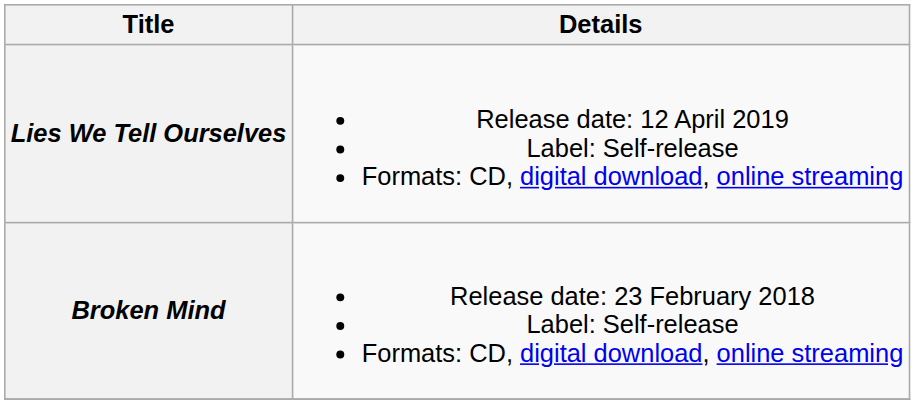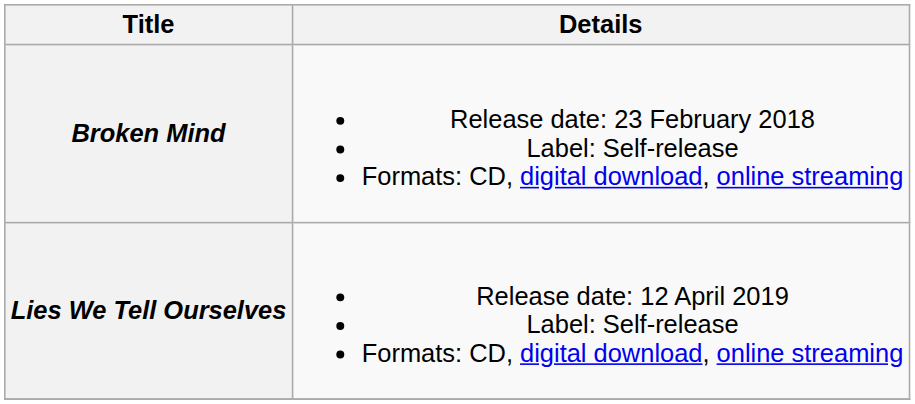 <table class="wikitable plainrowheaders" style="text-align:center;">
 <tr>
 <th scope="col">Title</th>
 <th scope="col">Details</th>
 </tr>
 <tr>
+<th scope="row"><em>Broken Mind</em></th>
+<td><br><ul><li>Release date: 23 February 2018</li><li>Label: Self-release</li><li>Formats: CD, <a href='#'>digital download</a>, <a href='#'>online streaming</a></li></ul></td>
+</tr>
+<tr>
 <th scope="row"><em>Lies We Tell Ourselves</em></th>
 <td><br><ul><li>Release date: 12 April 2019</li><li>Label: Self-release</li><li>Formats: CD, <a href='#'>digital download</a>, <a href='#'>online streaming</a></li></ul></td>
 </tr>
 <tr>
-<th scope="row"><em>Broken Mind</em></th>
-<td><br><ul><li>Release date: 23 February 2018</li><li>Label: Self-release</li><li>Formats: CD, <a href='#'>digital download</a>, <a href='#'>online streaming</a></li></ul></td>
-</tr>
-<tr>
 </tr>
 </table>
